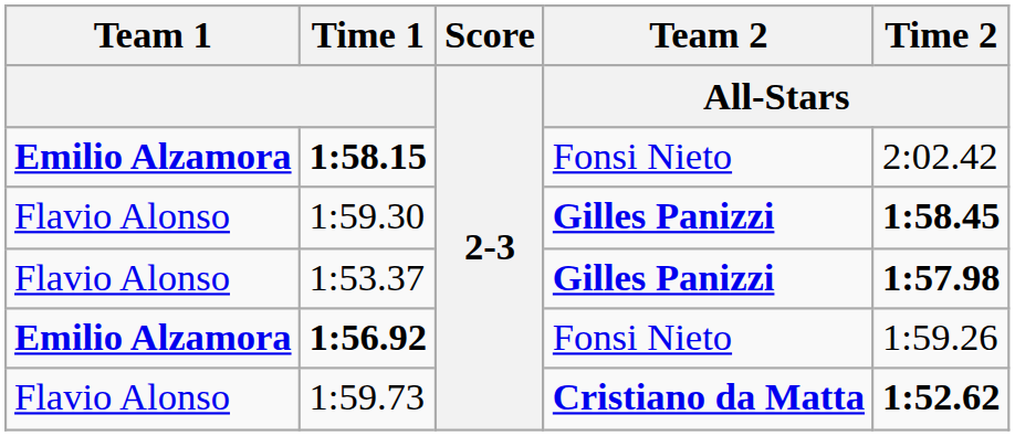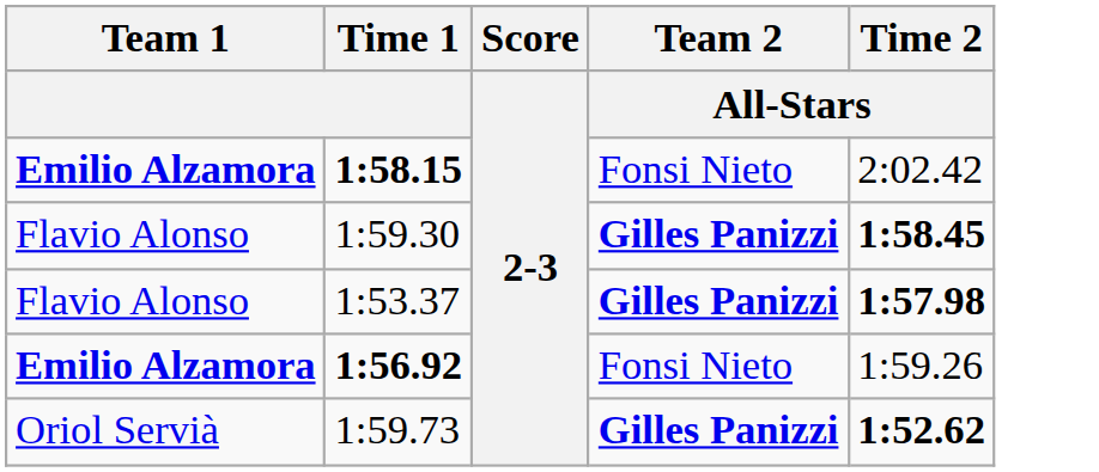 <table class="wikitable">
 <tr>
 <th>Team 1</th>
 <th>Time 1</th>
 <th>Score</th>
 <th>Team 2</th>
 <th>Time 2</th>
 </tr>
 <tr>
 <th colspan=2></th>
 <th rowspan=6>2-3</th>
 <th colspan=2> <strong>All-Stars</strong></th>
 </tr>
 <tr>
 <td><strong><a href='#'>Emilio Alzamora</a></strong></td>
 <td><strong>1:58.15</strong></td>
 <td><a href='#'>Fonsi Nieto</a></td>
 <td>2:02.42</td>
 </tr>
 <tr>
 <td><a href='#'>Flavio Alonso</a></td>
 <td>1:59.30</td>
 <td><strong><a href='#'>Gilles Panizzi</a></strong></td>
 <td><strong>1:58.45</strong></td>
 </tr>
 <tr>
 <td><a href='#'>Flavio Alonso</a></td>
 <td>1:53.37</td>
 <td><strong><a href='#'>Gilles Panizzi</a></strong></td>
 <td><strong>1:57.98</strong></td>
 </tr>
 <tr>
 <td><strong><a href='#'>Emilio Alzamora</a></strong></td>
 <td><strong>1:56.92</strong></td>
 <td><a href='#'>Fonsi Nieto</a></td>
 <td>1:59.26</td>
 </tr>
 <tr>
-<td><a href='#'>Flavio Alonso</a></td>
+<td><a href='#'>Oriol Servià</a></td>
 <td>1:59.73</td>
-<td><strong><a href='#'>Cristiano da Matta</a></strong></td>
+<td><strong><a href='#'>Gilles Panizzi</a></strong></td>
 <td><strong>1:52.62</strong></td>
 </tr>
 </table>
